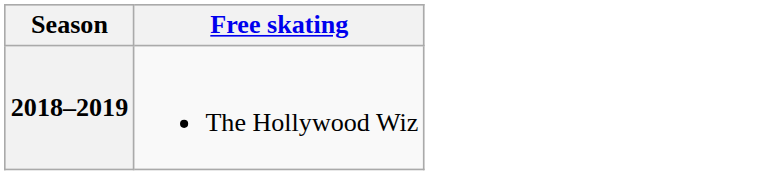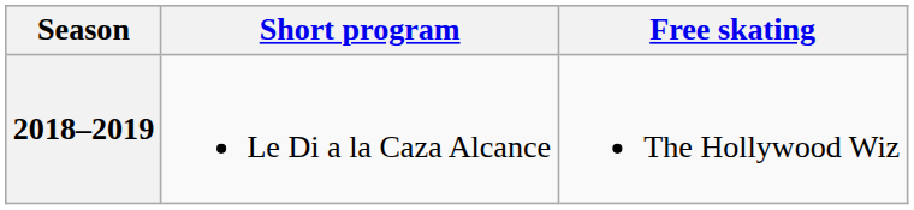 <table class=wikitable style=text-align:center>
 <tr>
 <th>Season</th>
+<th><a href='#'>Short program</a></th>
 <th><a href='#'>Free skating</a></th>
 </tr>
 <tr>
 <th>2018–2019 <br> </th>
+<td><br><ul><li>Le Di a la Caza Alcance<br></li></ul></td>
 <td><br><ul><li>The Hollywood Wiz<br></li></ul></td>
 </tr>
 </table>
